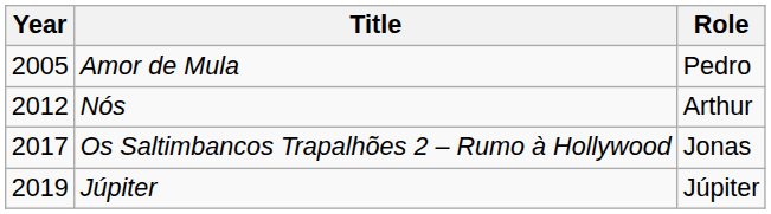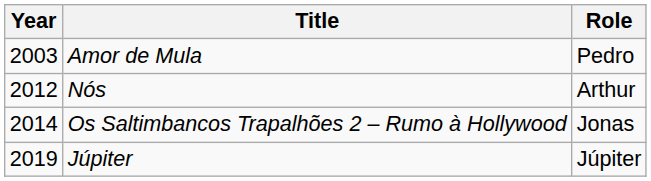 <table class="wikitable">
 <tr>
 <th>Year</th>
 <th>Title</th>
 <th>Role</th>
 </tr>
 <tr>
-<td>2005</td>
+<td>2003</td>
 <td><em>Amor de Mula</em></td>
 <td>Pedro</td>
 </tr>
 <tr>
 <td>2012</td>
 <td><em>Nós</em></td>
 <td>Arthur</td>
 </tr>
 <tr>
-<td>2017</td>
+<td>2014</td>
 <td><em>Os Saltimbancos Trapalhões 2 – Rumo à Hollywood</em></td>
 <td>Jonas</td>
 </tr>
 <tr>
 <td>2019</td>
 <td><em>Júpiter</em></td>
 <td>Júpiter</td>
 </tr>
 </table>
